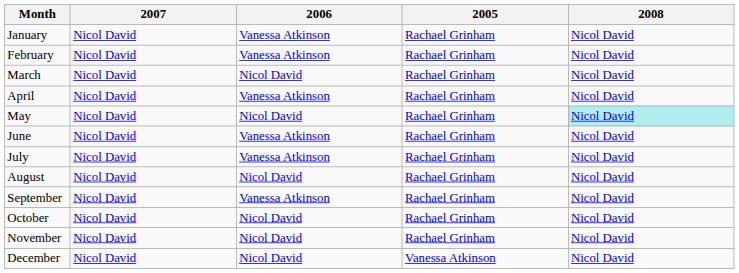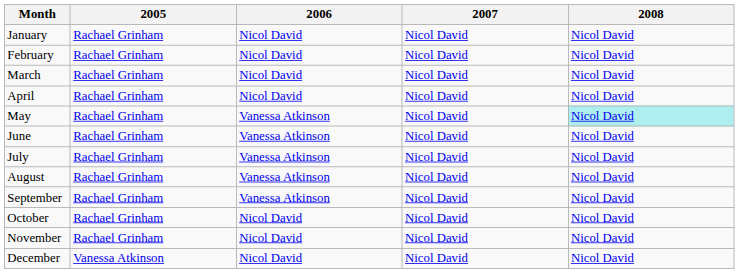 <table class=wikitable>
 <tr>
 <th width="75">Month</th>
+<th width="200px">2005</th>
+<th width="200px">2006</th>
 <th width="200px">2007</th>
-<th width="200px">2006</th>
-<th width="200px">2005</th>
 <th width="200px">2008</th>
 </tr>
 <tr>
 <td>January</td>
+<td> <a href='#'>Rachael Grinham</a></td>
 <td> <a href='#'>Nicol David</a></td>
-<td> <a href='#'>Vanessa Atkinson</a></td>
-<td> <a href='#'>Rachael Grinham</a></td>
+<td> <a href='#'>Nicol David</a></td>
 <td> <a href='#'>Nicol David</a></td>
 </tr>
 <tr>
 <td>February</td>
+<td> <a href='#'>Rachael Grinham</a></td>
 <td> <a href='#'>Nicol David</a></td>
-<td> <a href='#'>Vanessa Atkinson</a></td>
-<td> <a href='#'>Rachael Grinham</a></td>
+<td> <a href='#'>Nicol David</a></td>
 <td> <a href='#'>Nicol David</a></td>
 </tr>
 <tr>
 <td>March</td>
+<td> <a href='#'>Rachael Grinham</a></td>
 <td> <a href='#'>Nicol David</a></td>
 <td> <a href='#'>Nicol David</a></td>
-<td> <a href='#'>Rachael Grinham</a></td>
 <td> <a href='#'>Nicol David</a></td>
 </tr>
 <tr>
 <td>April</td>
+<td> <a href='#'>Rachael Grinham</a></td>
 <td> <a href='#'>Nicol David</a></td>
-<td> <a href='#'>Vanessa Atkinson</a></td>
-<td> <a href='#'>Rachael Grinham</a></td>
+<td> <a href='#'>Nicol David</a></td>
 <td> <a href='#'>Nicol David</a></td>
 </tr>
 <tr>
 <td>May</td>
+<td> <a href='#'>Rachael Grinham</a></td>
+<td> <a href='#'>Vanessa Atkinson</a></td>
 <td> <a href='#'>Nicol David</a></td>
-<td> <a href='#'>Nicol David</a></td>
-<td> <a href='#'>Rachael Grinham</a></td>
 <td style="background: paleturquoise;"> <a href='#'>Nicol David</a></td>
 </tr>
 <tr>
 <td>June</td>
+<td> <a href='#'>Rachael Grinham</a></td>
+<td> <a href='#'>Vanessa Atkinson</a></td>
 <td> <a href='#'>Nicol David</a></td>
-<td> <a href='#'>Vanessa Atkinson</a></td>
-<td> <a href='#'>Rachael Grinham</a></td>
 <td> <a href='#'>Nicol David</a></td>
 </tr>
 <tr>
 <td>July</td>
+<td> <a href='#'>Rachael Grinham</a></td>
+<td> <a href='#'>Vanessa Atkinson</a></td>
 <td> <a href='#'>Nicol David</a></td>
-<td> <a href='#'>Vanessa Atkinson</a></td>
-<td> <a href='#'>Rachael Grinham</a></td>
 <td> <a href='#'>Nicol David</a></td>
 </tr>
 <tr>
 <td>August</td>
+<td> <a href='#'>Rachael Grinham</a></td>
+<td> <a href='#'>Vanessa Atkinson</a></td>
 <td> <a href='#'>Nicol David</a></td>
-<td> <a href='#'>Nicol David</a></td>
-<td> <a href='#'>Rachael Grinham</a></td>
 <td> <a href='#'>Nicol David</a></td>
 </tr>
 <tr>
 <td>September</td>
+<td> <a href='#'>Rachael Grinham</a></td>
+<td> <a href='#'>Vanessa Atkinson</a></td>
 <td> <a href='#'>Nicol David</a></td>
-<td> <a href='#'>Vanessa Atkinson</a></td>
-<td> <a href='#'>Rachael Grinham</a></td>
 <td> <a href='#'>Nicol David</a></td>
 </tr>
 <tr>
 <td>October</td>
+<td> <a href='#'>Rachael Grinham</a></td>
 <td> <a href='#'>Nicol David</a></td>
 <td> <a href='#'>Nicol David</a></td>
-<td> <a href='#'>Rachael Grinham</a></td>
 <td> <a href='#'>Nicol David</a></td>
 </tr>
 <tr>
 <td>November</td>
+<td> <a href='#'>Rachael Grinham</a></td>
 <td> <a href='#'>Nicol David</a></td>
 <td> <a href='#'>Nicol David</a></td>
-<td> <a href='#'>Rachael Grinham</a></td>
 <td> <a href='#'>Nicol David</a></td>
 </tr>
 <tr>
 <td>December</td>
+<td> <a href='#'>Vanessa Atkinson</a></td>
 <td> <a href='#'>Nicol David</a></td>
 <td> <a href='#'>Nicol David</a></td>
-<td> <a href='#'>Vanessa Atkinson</a></td>
 <td> <a href='#'>Nicol David</a></td>
 </tr>
 </table>
